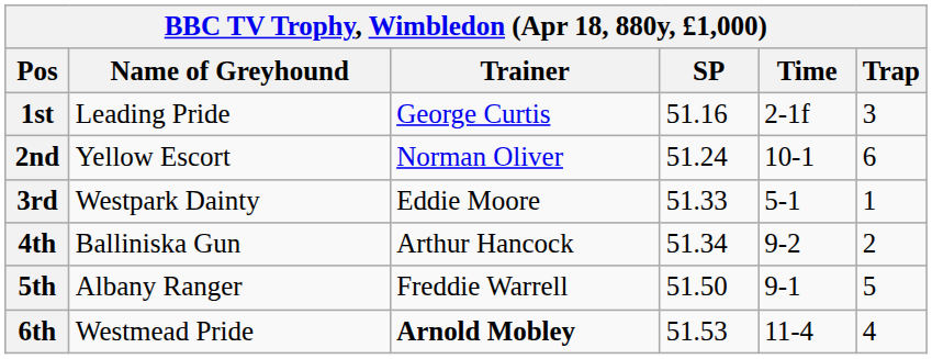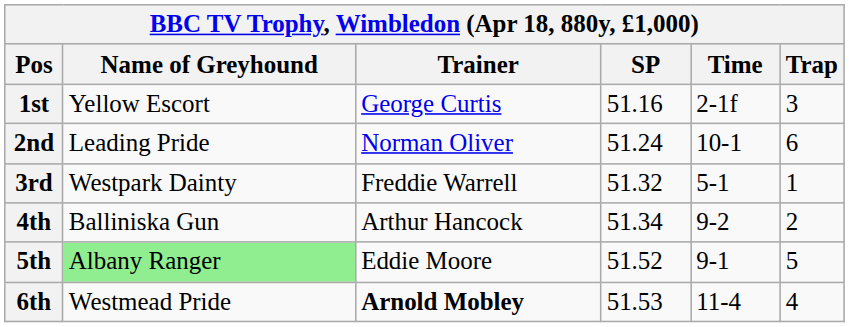 <table class="wikitable">
 <tr>
 <th colspan="6"><a href='#'>BBC TV Trophy</a>, <a href='#'>Wimbledon</a> (Apr 18, 880y, £1,000)</th>
 </tr>
 <tr>
 <th width=30>Pos</th>
 <th width=180>Name of Greyhound</th>
 <th width=150>Trainer</th>
 <th width=50>SP</th>
 <th width=50>Time</th>
 <th width=30>Trap</th>
 </tr>
 <tr>
 <th>1st</th>
-<td>Leading Pride</td>
+<td>Yellow Escort</td>
 <td><a href='#'>George Curtis</a></td>
 <td>51.16</td>
 <td>2-1f</td>
 <td>3</td>
 </tr>
 <tr>
 <th>2nd</th>
-<td>Yellow Escort</td>
+<td>Leading Pride</td>
 <td><a href='#'>Norman Oliver</a></td>
 <td>51.24</td>
 <td>10-1</td>
 <td>6</td>
 </tr>
 <tr>
 <th>3rd</th>
 <td>Westpark Dainty</td>
-<td>Eddie Moore</td>
-<td>51.33</td>
+<td>Freddie Warrell</td>
+<td>51.32</td>
 <td>5-1</td>
 <td>1</td>
 </tr>
 <tr>
 <th>4th</th>
 <td>Balliniska Gun</td>
 <td>Arthur Hancock</td>
 <td>51.34</td>
 <td>9-2</td>
 <td>2</td>
 </tr>
 <tr>
 <th>5th</th>
-<td>Albany Ranger</td>
-<td>Freddie Warrell</td>
-<td>51.50</td>
+<td style="background: lightgreen;">Albany Ranger</td>
+<td>Eddie Moore</td>
+<td>51.52</td>
 <td>9-1</td>
 <td>5</td>
 </tr>
 <tr>
 <th>6th</th>
 <td>Westmead Pride</td>
 <td><strong>Arnold Mobley</strong></td>
 <td>51.53</td>
 <td>11-4</td>
 <td>4</td>
 </tr>
 </table>
